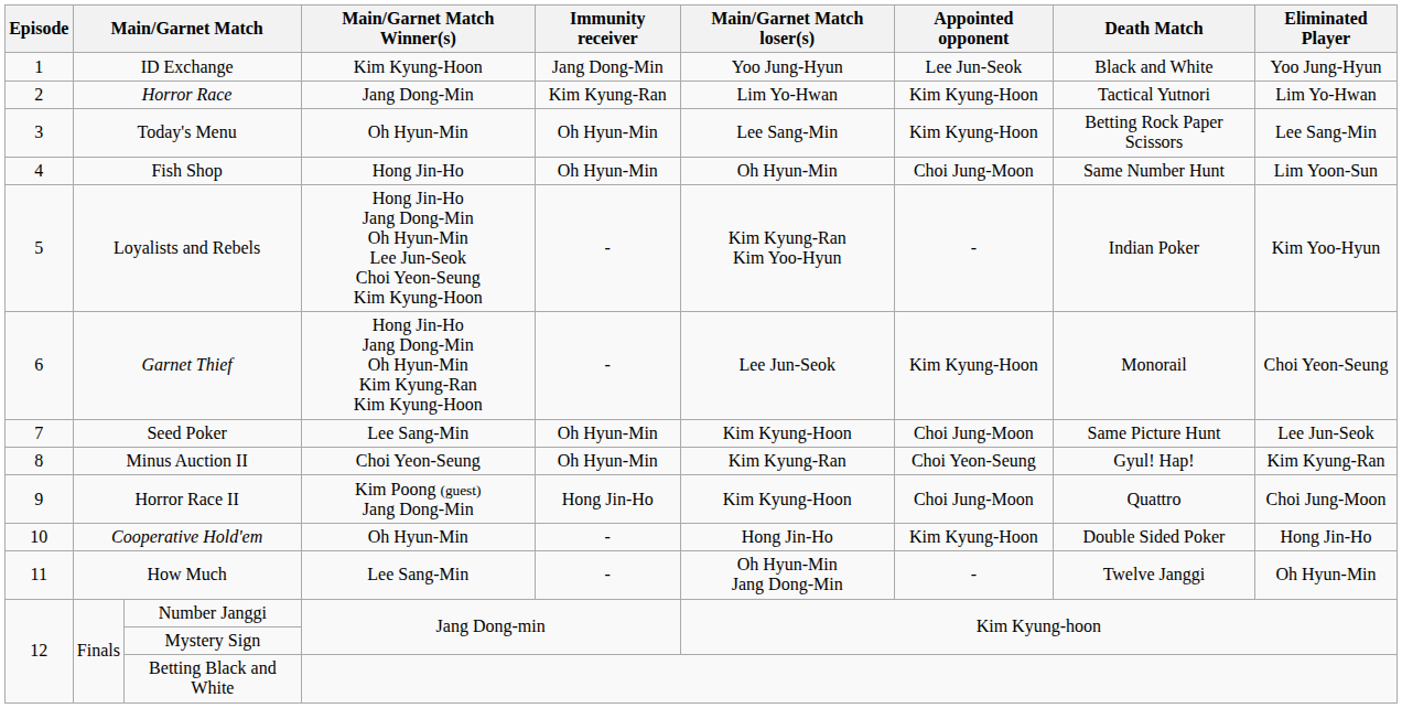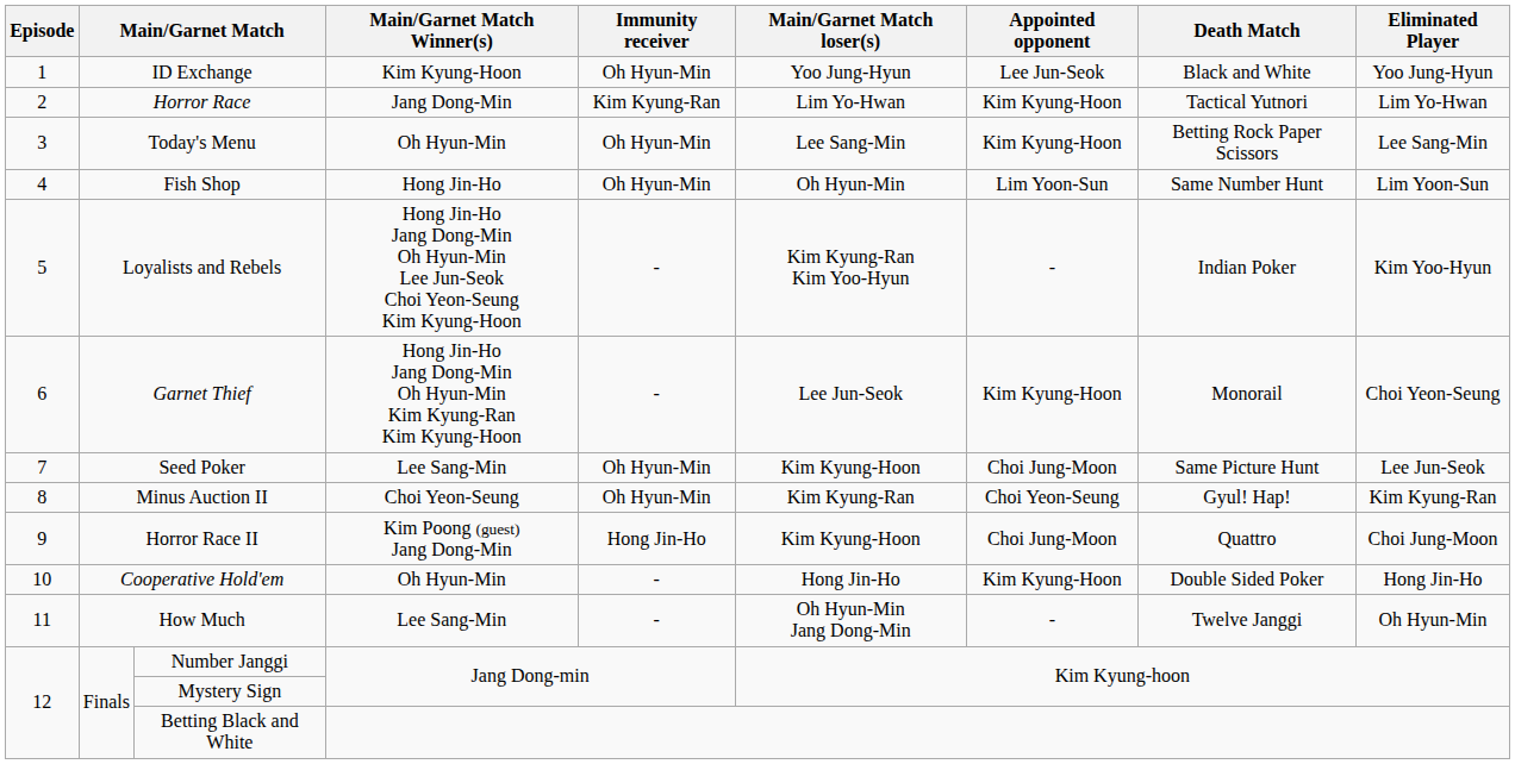 <table class="wikitable plainrowheaders" style="text-align:center; width: 100%;">
 <tr>
 <th>Episode</th>
 <th colspan="2">Main/Garnet Match</th>
 <th>Main/Garnet Match Winner(s)</th>
 <th>Immunity receiver</th>
 <th>Main/Garnet Match loser(s)</th>
 <th>Appointed opponent</th>
 <th>Death Match</th>
 <th>Eliminated Player</th>
 </tr>
 <tr>
 <td>1</td>
 <td colspan="2">ID Exchange</td>
 <td>Kim Kyung-Hoon</td>
-<td>Jang Dong-Min</td>
+<td>Oh Hyun-Min</td>
 <td>Yoo Jung-Hyun</td>
 <td>Lee Jun-Seok</td>
 <td>Black and White</td>
 <td>Yoo Jung-Hyun</td>
 </tr>
 <tr>
 <td>2</td>
 <td colspan="2"><em>Horror Race</em></td>
 <td>Jang Dong-Min</td>
 <td>Kim Kyung-Ran</td>
 <td>Lim Yo-Hwan</td>
 <td>Kim Kyung-Hoon</td>
 <td>Tactical Yutnori</td>
 <td>Lim Yo-Hwan</td>
 </tr>
 <tr>
 <td>3</td>
 <td colspan="2">Today's Menu</td>
 <td>Oh Hyun-Min</td>
 <td>Oh Hyun-Min</td>
 <td>Lee Sang-Min</td>
 <td>Kim Kyung-Hoon</td>
 <td>Betting Rock Paper Scissors</td>
 <td>Lee Sang-Min</td>
 </tr>
 <tr>
 <td>4</td>
 <td colspan="2">Fish Shop</td>
 <td>Hong Jin-Ho</td>
 <td>Oh Hyun-Min</td>
 <td>Oh Hyun-Min</td>
-<td>Choi Jung-Moon</td>
+<td>Lim Yoon-Sun</td>
 <td>Same Number Hunt</td>
 <td>Lim Yoon-Sun</td>
 </tr>
 <tr>
 <td>5</td>
 <td colspan="2">Loyalists and Rebels</td>
 <td>Hong Jin-Ho <br> Jang Dong-Min <br> Oh Hyun-Min <br> Lee Jun-Seok <br> Choi Yeon-Seung <br> Kim Kyung-Hoon</td>
 <td>-</td>
 <td>Kim Kyung-Ran <br> Kim Yoo-Hyun</td>
 <td>-</td>
 <td>Indian Poker</td>
 <td>Kim Yoo-Hyun</td>
 </tr>
 <tr>
 <td>6</td>
 <td colspan="2"><em>Garnet Thief</em></td>
 <td>Hong Jin-Ho <br> Jang Dong-Min <br> Oh Hyun-Min <br> Kim Kyung-Ran <br> Kim Kyung-Hoon</td>
 <td>-</td>
 <td>Lee Jun-Seok</td>
 <td>Kim Kyung-Hoon</td>
 <td>Monorail</td>
 <td>Choi Yeon-Seung</td>
 </tr>
 <tr>
 <td>7</td>
 <td colspan="2">Seed Poker</td>
 <td>Lee Sang-Min</td>
 <td>Oh Hyun-Min</td>
 <td>Kim Kyung-Hoon</td>
 <td>Choi Jung-Moon</td>
 <td>Same Picture Hunt</td>
 <td>Lee Jun-Seok</td>
 </tr>
 <tr>
 <td>8</td>
 <td colspan="2">Minus Auction II</td>
 <td>Choi Yeon-Seung</td>
 <td>Oh Hyun-Min</td>
 <td>Kim Kyung-Ran</td>
 <td>Choi Yeon-Seung</td>
 <td>Gyul! Hap!</td>
 <td>Kim Kyung-Ran</td>
 </tr>
 <tr>
 <td>9</td>
 <td colspan="2">Horror Race II</td>
 <td>Kim Poong <small>(guest)</small> <br> Jang Dong-Min</td>
 <td>Hong Jin-Ho</td>
 <td>Kim Kyung-Hoon</td>
 <td>Choi Jung-Moon</td>
 <td>Quattro</td>
 <td>Choi Jung-Moon</td>
 </tr>
 <tr>
 <td>10</td>
 <td colspan="2"><em>Cooperative Hold'em</em></td>
 <td>Oh Hyun-Min</td>
 <td>-</td>
 <td>Hong Jin-Ho</td>
 <td>Kim Kyung-Hoon</td>
 <td>Double Sided Poker</td>
 <td>Hong Jin-Ho</td>
 </tr>
 <tr>
 <td>11</td>
 <td colspan="2">How Much</td>
 <td>Lee Sang-Min</td>
 <td>-</td>
 <td>Oh Hyun-Min <br> Jang Dong-Min</td>
 <td>-</td>
 <td>Twelve Janggi</td>
 <td>Oh Hyun-Min</td>
 </tr>
 <tr>
 <td rowspan="3">12</td>
 <td rowspan="3">Finals</td>
 <td>Number Janggi</td>
 <td colspan="2" rowspan="2">Jang Dong-min</td>
 <td colspan="4" rowspan="2">Kim Kyung-hoon</td>
 </tr>
 <tr>
 <td>Mystery Sign</td>
 </tr>
 <tr>
 <td>Betting Black and White </td>
 <td colspan="6"></td>
 </tr>
 </table>
